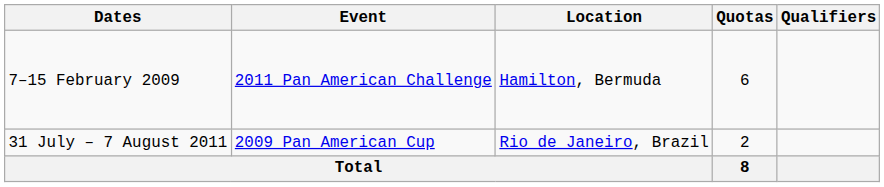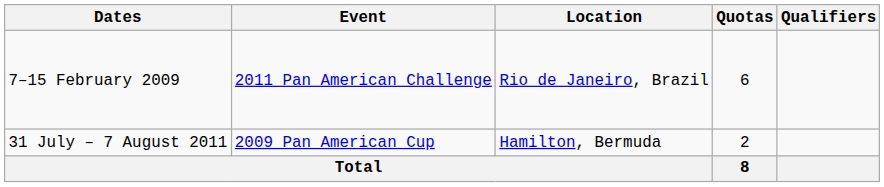 <table class="wikitable">
 <tr>
 <th>Dates</th>
 <th>Event</th>
 <th>Location</th>
 <th>Quotas</th>
 <th>Qualifiers</th>
 </tr>
 <tr>
 <td>7–15 February 2009</td>
 <td><a href='#'>2011 Pan American Challenge</a></td>
-<td><a href='#'>Hamilton</a>, Bermuda</td>
+<td><a href='#'>Rio de Janeiro</a>, Brazil</td>
 <td align=center>6</td>
 <td><br><br><br><br><br></td>
 </tr>
 <tr>
 <td>31 July – 7 August 2011</td>
 <td><a href='#'>2009 Pan American Cup</a></td>
-<td><a href='#'>Rio de Janeiro</a>, Brazil</td>
+<td><a href='#'>Hamilton</a>, Bermuda</td>
 <td align=center>2</td>
 <td><br></td>
 </tr>
 <tr>
 <th colspan="3">Total</th>
 <th>8</th>
 <th></th>
 </tr>
 </table>
